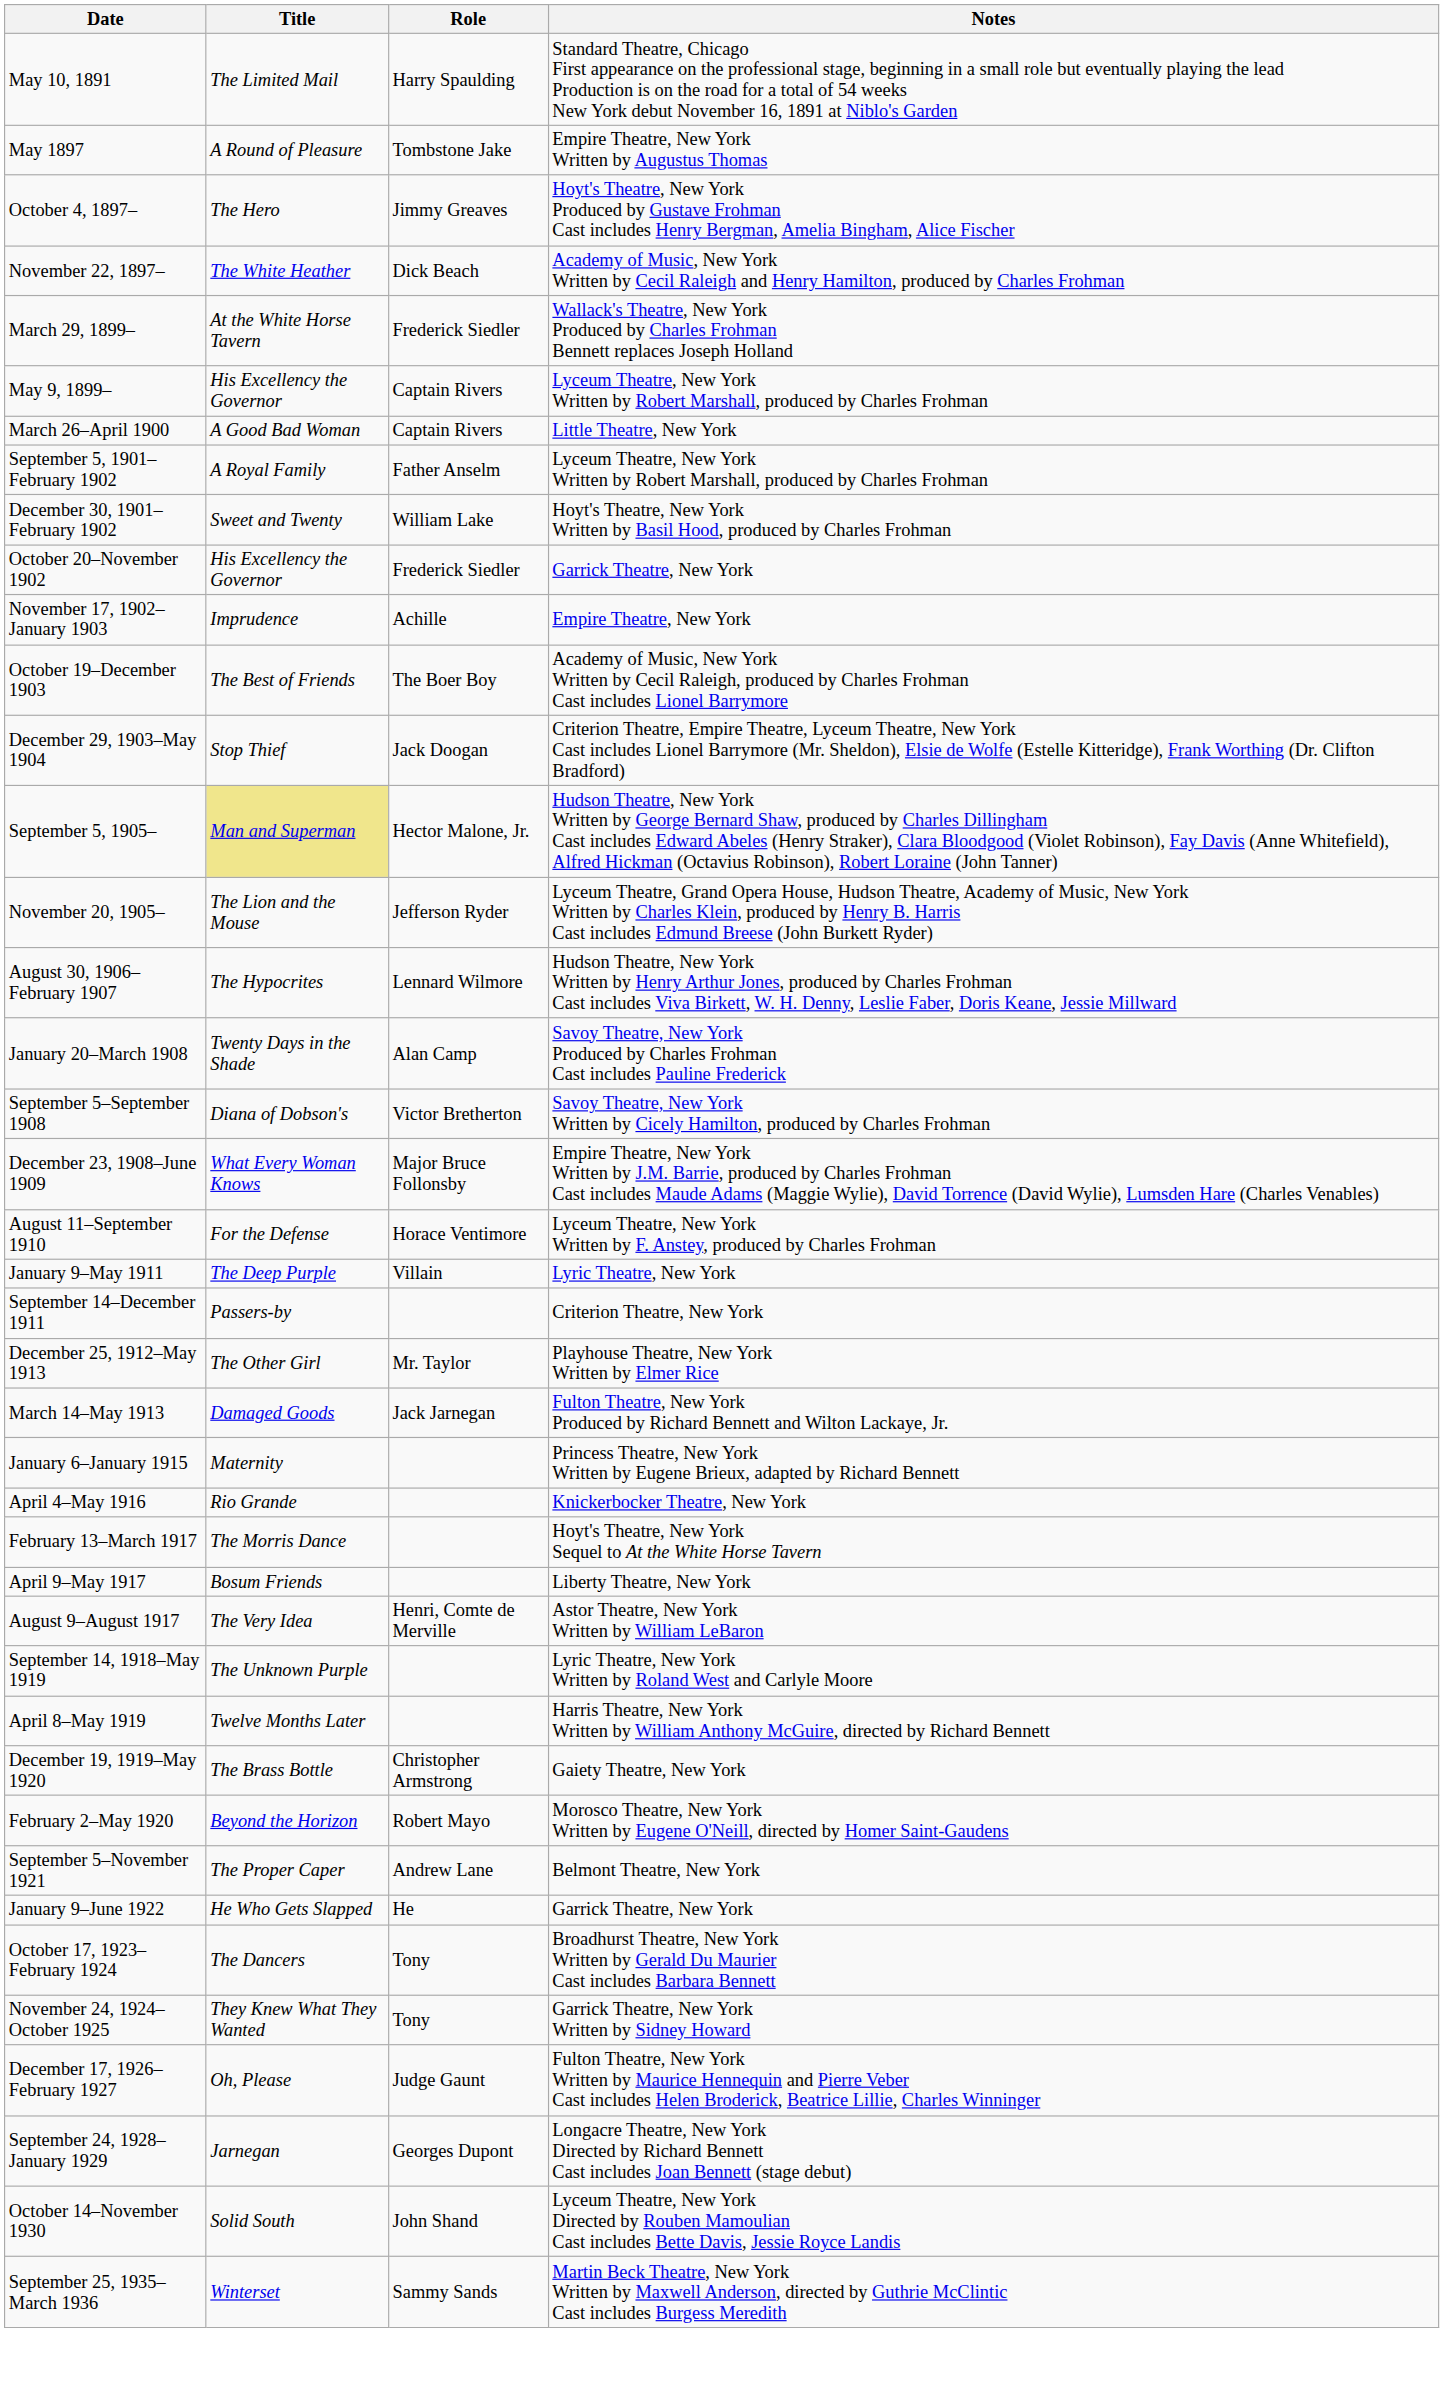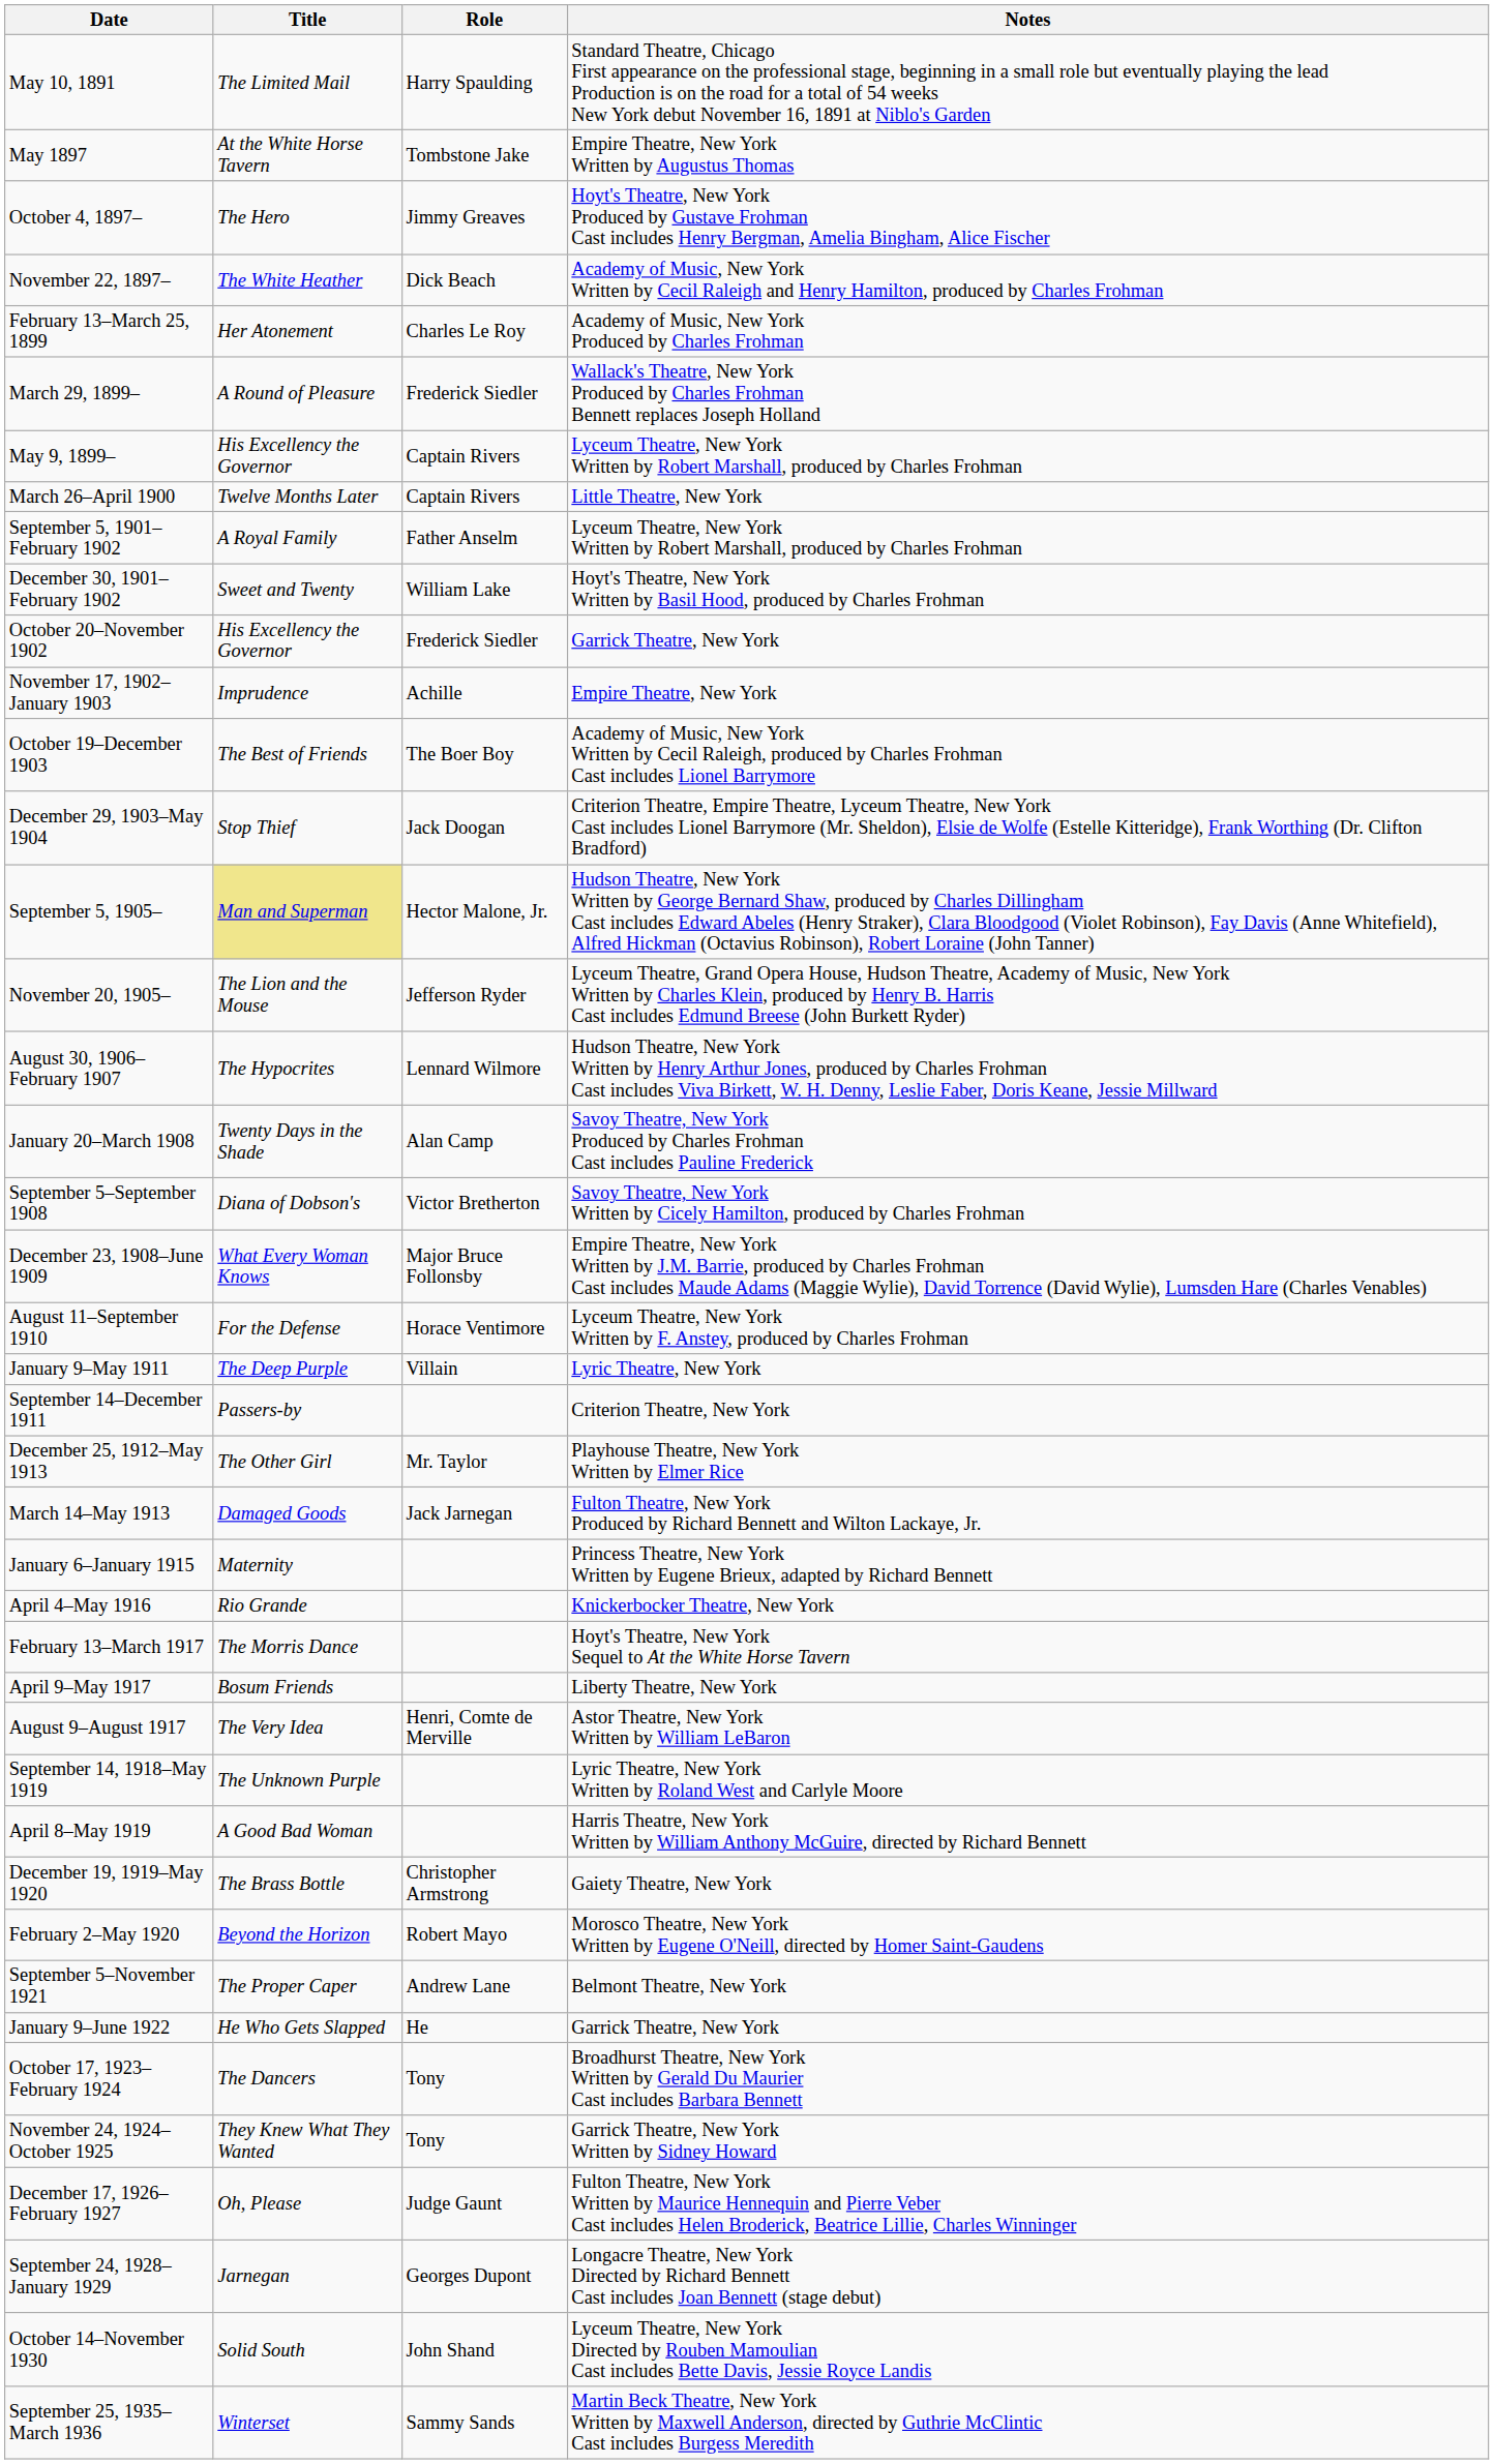 <table class="wikitable">
 <tr>
 <th>Date</th>
 <th>Title</th>
 <th>Role</th>
 <th>Notes</th>
 </tr>
 <tr>
 <td>May 10, 1891</td>
 <td><em>The Limited Mail</em></td>
 <td>Harry Spaulding</td>
 <td>Standard Theatre, Chicago<br>First appearance on the professional stage, beginning in a small role but eventually playing the lead<br>Production is on the road for a total of 54 weeks<br>New York debut November 16, 1891 at <a href='#'>Niblo's Garden</a></td>
 </tr>
 <tr>
 <td>May 1897</td>
-<td><em>A Round of Pleasure</em></td>
+<td><em>At the White Horse Tavern</em></td>
 <td>Tombstone Jake</td>
 <td>Empire Theatre, New York<br>Written by <a href='#'>Augustus Thomas</a></td>
 </tr>
 <tr>
 <td>October 4, 1897–</td>
 <td><em>The Hero</em></td>
 <td>Jimmy Greaves</td>
 <td><a href='#'>Hoyt's Theatre</a>, New York<br>Produced by <a href='#'>Gustave Frohman</a><br>Cast includes <a href='#'>Henry Bergman</a>, <a href='#'>Amelia Bingham</a>, <a href='#'>Alice Fischer</a></td>
 </tr>
 <tr>
 <td>November 22, 1897–</td>
 <td><em><a href='#'>The White Heather</a></em></td>
 <td>Dick Beach</td>
 <td><a href='#'>Academy of Music</a>, New York<br>Written by <a href='#'>Cecil Raleigh</a> and <a href='#'>Henry Hamilton</a>, produced by <a href='#'>Charles Frohman</a></td>
 </tr>
 <tr>
+<td>February 13–March 25, 1899</td>
+<td><em>Her Atonement</em></td>
+<td>Charles Le Roy</td>
+<td>Academy of Music, New York<br>Produced by <a href='#'>Charles Frohman</a></td>
+</tr>
+<tr>
 <td>March 29, 1899–</td>
-<td><em>At the White Horse Tavern</em></td>
+<td><em>A Round of Pleasure</em></td>
 <td>Frederick Siedler</td>
 <td><a href='#'>Wallack's Theatre</a>, New York<br>Produced by <a href='#'>Charles Frohman</a><br>Bennett replaces Joseph Holland</td>
 </tr>
 <tr>
 <td>May 9, 1899–</td>
 <td><em>His Excellency the Governor</em></td>
 <td>Captain Rivers</td>
 <td><a href='#'>Lyceum Theatre</a>, New York<br>Written by <a href='#'>Robert Marshall</a>, produced by Charles Frohman</td>
 </tr>
 <tr>
 <td>March 26–April 1900</td>
-<td><em>A Good Bad Woman</em></td>
+<td><em>Twelve Months Later</em></td>
 <td>Captain Rivers</td>
 <td><a href='#'>Little Theatre</a>, New York</td>
 </tr>
 <tr>
 <td>September 5, 1901–February 1902</td>
 <td><em>A Royal Family</em></td>
 <td>Father Anselm</td>
 <td>Lyceum Theatre, New York<br>Written by Robert Marshall, produced by Charles Frohman</td>
 </tr>
 <tr>
 <td>December 30, 1901–February 1902</td>
 <td><em>Sweet and Twenty</em></td>
 <td>William Lake</td>
 <td>Hoyt's Theatre, New York<br>Written by <a href='#'>Basil Hood</a>, produced by Charles Frohman</td>
 </tr>
 <tr>
 <td>October 20–November 1902</td>
 <td><em>His Excellency the Governor</em></td>
 <td>Frederick Siedler</td>
 <td><a href='#'>Garrick Theatre</a>, New York</td>
 </tr>
 <tr>
 <td>November 17, 1902–January 1903</td>
 <td><em>Imprudence</em></td>
 <td>Achille</td>
 <td><a href='#'>Empire Theatre</a>, New York</td>
 </tr>
 <tr>
 <td>October 19–December 1903</td>
 <td><em>The Best of Friends</em></td>
 <td>The Boer Boy</td>
 <td>Academy of Music, New York<br>Written by Cecil Raleigh, produced by Charles Frohman<br>Cast includes <a href='#'>Lionel Barrymore</a></td>
 </tr>
 <tr>
 <td>December 29, 1903–May 1904</td>
 <td><em>Stop Thief</em></td>
 <td>Jack Doogan</td>
 <td>Criterion Theatre, Empire Theatre, Lyceum Theatre, New York<br>Cast includes Lionel Barrymore (Mr. Sheldon), <a href='#'>Elsie de Wolfe</a> (Estelle Kitteridge), <a href='#'>Frank Worthing</a> (Dr. Clifton Bradford)</td>
 </tr>
 <tr>
 <td>September 5, 1905–</td>
 <td style="background: khaki;"><em><a href='#'>Man and Superman</a></em></td>
 <td>Hector Malone, Jr.</td>
 <td><a href='#'>Hudson Theatre</a>, New York<br>Written by <a href='#'>George Bernard Shaw</a>, produced by <a href='#'>Charles Dillingham</a><br>Cast includes <a href='#'>Edward Abeles</a> (Henry Straker), <a href='#'>Clara Bloodgood</a> (Violet Robinson), <a href='#'>Fay Davis</a> (Anne Whitefield), <a href='#'>Alfred Hickman</a> (Octavius Robinson), <a href='#'>Robert Loraine</a> (John Tanner)</td>
 </tr>
 <tr>
 <td>November 20, 1905–</td>
 <td><em>The Lion and the Mouse</em></td>
 <td>Jefferson Ryder</td>
 <td>Lyceum Theatre, Grand Opera House, Hudson Theatre, Academy of Music, New York<br>Written by <a href='#'>Charles Klein</a>, produced by <a href='#'>Henry B. Harris</a><br>Cast includes <a href='#'>Edmund Breese</a> (John Burkett Ryder)</td>
 </tr>
 <tr>
 <td>August 30, 1906–February 1907</td>
 <td><em>The Hypocrites</em></td>
 <td>Lennard Wilmore</td>
 <td>Hudson Theatre, New York<br>Written by <a href='#'>Henry Arthur Jones</a>, produced by Charles Frohman<br>Cast includes <a href='#'>Viva Birkett</a>, <a href='#'>W. H. Denny</a>, <a href='#'>Leslie Faber</a>, <a href='#'>Doris Keane</a>, <a href='#'>Jessie Millward</a></td>
 </tr>
 <tr>
 <td>January 20–March 1908</td>
 <td><em>Twenty Days in the Shade</em></td>
 <td>Alan Camp</td>
 <td><a href='#'>Savoy Theatre, New York</a><br>Produced by Charles Frohman<br>Cast includes <a href='#'>Pauline Frederick</a></td>
 </tr>
 <tr>
 <td>September 5–September 1908</td>
 <td><em>Diana of Dobson's</em></td>
 <td>Victor Bretherton</td>
 <td><a href='#'>Savoy Theatre, New York</a><br>Written by <a href='#'>Cicely Hamilton</a>, produced by Charles Frohman</td>
 </tr>
 <tr>
 <td>December 23, 1908–June 1909</td>
 <td><em><a href='#'>What Every Woman Knows</a></em></td>
 <td>Major Bruce Follonsby</td>
 <td>Empire Theatre, New York<br>Written by <a href='#'>J.M. Barrie</a>, produced by Charles Frohman<br>Cast includes <a href='#'>Maude Adams</a> (Maggie Wylie), <a href='#'>David Torrence</a> (David Wylie), <a href='#'>Lumsden Hare</a> (Charles Venables)</td>
 </tr>
 <tr>
 <td>August 11–September 1910</td>
 <td><em>For the Defense</em></td>
 <td>Horace Ventimore</td>
 <td>Lyceum Theatre, New York<br>Written by <a href='#'>F. Anstey</a>, produced by Charles Frohman</td>
 </tr>
 <tr>
 <td>January 9–May 1911</td>
 <td><em><a href='#'>The Deep Purple</a></em></td>
 <td>Villain</td>
 <td><a href='#'>Lyric Theatre</a>, New York</td>
 </tr>
 <tr>
 <td>September 14–December 1911</td>
 <td><em>Passers-by</em></td>
 <td></td>
 <td>Criterion Theatre, New York</td>
 </tr>
 <tr>
 <td>December 25, 1912–May 1913</td>
 <td><em>The Other Girl</em></td>
 <td>Mr. Taylor</td>
 <td>Playhouse Theatre, New York<br>Written by <a href='#'>Elmer Rice</a></td>
 </tr>
 <tr>
 <td>March 14–May 1913</td>
 <td><em><a href='#'>Damaged Goods</a></em></td>
 <td>Jack Jarnegan</td>
 <td><a href='#'>Fulton Theatre</a>, New York<br>Produced by Richard Bennett and Wilton Lackaye, Jr.</td>
 </tr>
 <tr>
 <td>January 6–January 1915</td>
 <td><em>Maternity</em></td>
 <td></td>
 <td>Princess Theatre, New York<br>Written by Eugene Brieux, adapted by Richard Bennett</td>
 </tr>
 <tr>
 <td>April 4–May 1916</td>
 <td><em>Rio Grande</em></td>
 <td></td>
 <td><a href='#'>Knickerbocker Theatre</a>, New York</td>
 </tr>
 <tr>
 <td>February 13–March 1917</td>
 <td><em>The Morris Dance</em></td>
 <td></td>
 <td>Hoyt's Theatre, New York<br>Sequel to <em>At the White Horse Tavern</em></td>
 </tr>
 <tr>
 <td>April 9–May 1917</td>
 <td><em>Bosum Friends</em></td>
 <td></td>
 <td>Liberty Theatre, New York</td>
 </tr>
 <tr>
 <td>August 9–August 1917</td>
 <td><em>The Very Idea</em></td>
 <td>Henri, Comte de Merville</td>
 <td>Astor Theatre, New York<br>Written by <a href='#'>William LeBaron</a></td>
 </tr>
 <tr>
 <td>September 14, 1918–May 1919</td>
 <td><em>The Unknown Purple</em></td>
 <td></td>
 <td>Lyric Theatre, New York<br>Written by <a href='#'>Roland West</a> and Carlyle Moore</td>
 </tr>
 <tr>
 <td>April 8–May 1919</td>
-<td><em>Twelve Months Later</em></td>
+<td><em>A Good Bad Woman</em></td>
 <td></td>
 <td>Harris Theatre, New York<br>Written by <a href='#'>William Anthony McGuire</a>, directed by Richard Bennett</td>
 </tr>
 <tr>
 <td>December 19, 1919–May 1920</td>
 <td><em>The Brass Bottle</em></td>
 <td>Christopher Armstrong</td>
 <td>Gaiety Theatre, New York</td>
 </tr>
 <tr>
 <td>February 2–May 1920</td>
 <td><em><a href='#'>Beyond the Horizon</a></em></td>
 <td>Robert Mayo</td>
 <td>Morosco Theatre, New York<br>Written by <a href='#'>Eugene O'Neill</a>, directed by <a href='#'>Homer Saint-Gaudens</a></td>
 </tr>
 <tr>
 <td>September 5–November 1921</td>
 <td><em>The Proper Caper</em></td>
 <td>Andrew Lane</td>
 <td>Belmont Theatre, New York</td>
 </tr>
 <tr>
 <td>January 9–June 1922</td>
 <td><em>He Who Gets Slapped</em></td>
 <td>He</td>
 <td>Garrick Theatre, New York</td>
 </tr>
 <tr>
 <td>October 17, 1923–February 1924</td>
 <td><em>The Dancers</em></td>
 <td>Tony</td>
 <td>Broadhurst Theatre, New York<br>Written by <a href='#'>Gerald Du Maurier</a><br>Cast includes <a href='#'>Barbara Bennett</a></td>
 </tr>
 <tr>
 <td>November 24, 1924–October 1925</td>
 <td><em>They Knew What They Wanted</em></td>
 <td>Tony</td>
 <td>Garrick Theatre, New York<br>Written by <a href='#'>Sidney Howard</a></td>
 </tr>
 <tr>
 <td>December 17, 1926–February 1927</td>
 <td><em>Oh, Please</em></td>
 <td>Judge Gaunt</td>
 <td>Fulton Theatre, New York<br>Written by <a href='#'>Maurice Hennequin</a> and <a href='#'>Pierre Veber</a><br>Cast includes <a href='#'>Helen Broderick</a>, <a href='#'>Beatrice Lillie</a>, <a href='#'>Charles Winninger</a></td>
 </tr>
 <tr>
 <td>September 24, 1928–January 1929</td>
 <td><em>Jarnegan</em></td>
 <td>Georges Dupont</td>
 <td>Longacre Theatre, New York<br>Directed by Richard Bennett<br>Cast includes <a href='#'>Joan Bennett</a> (stage debut)</td>
 </tr>
 <tr>
 <td>October 14–November 1930</td>
 <td><em>Solid South</em></td>
 <td>John Shand</td>
 <td>Lyceum Theatre, New York<br>Directed by <a href='#'>Rouben Mamoulian</a><br>Cast includes <a href='#'>Bette Davis</a>, <a href='#'>Jessie Royce Landis</a></td>
 </tr>
 <tr>
 <td>September 25, 1935–March 1936</td>
 <td><em><a href='#'>Winterset</a></em></td>
 <td>Sammy Sands</td>
 <td><a href='#'>Martin Beck Theatre</a>, New York<br>Written by <a href='#'>Maxwell Anderson</a>, directed by <a href='#'>Guthrie McClintic</a><br>Cast includes <a href='#'>Burgess Meredith</a></td>
 </tr>
 </table>
